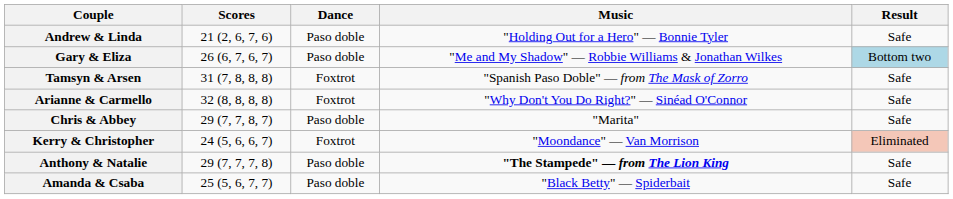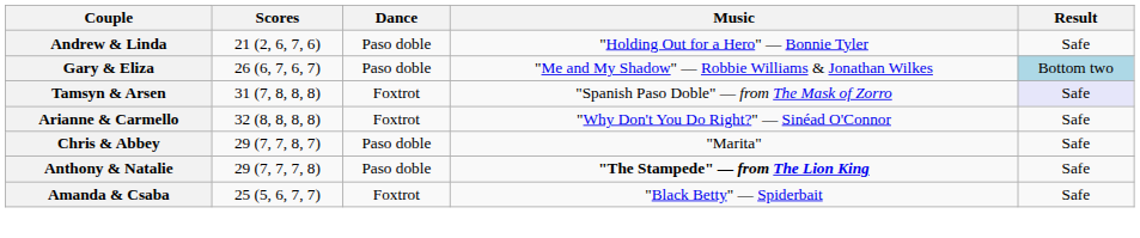 <table class="wikitable sortable" style="text-align:center; width: 90%">
 <tr>
 <th scope="col">Couple</th>
 <th scope="col">Scores</th>
 <th scope="col">Dance</th>
 <th scope="col" class="unsortable">Music</th>
 <th scope="col" class="unsortable">Result</th>
 </tr>
 <tr>
 <th scope="row">Andrew & Linda</th>
 <td>21 (2, 6, 7, 6)</td>
 <td>Paso doble</td>
 <td>"<a href='#'>Holding Out for a Hero</a>" — <a href='#'>Bonnie Tyler</a></td>
 <td>Safe</td>
 </tr>
 <tr>
 <th scope="row">Gary & Eliza</th>
 <td>26 (6, 7, 6, 7)</td>
 <td>Paso doble</td>
 <td>"<a href='#'>Me and My Shadow</a>" — <a href='#'>Robbie Williams</a> & <a href='#'>Jonathan Wilkes</a></td>
 <td bgcolor="lightblue">Bottom two</td>
 </tr>
 <tr>
 <th scope="row">Tamsyn & Arsen</th>
 <td>31 (7, 8, 8, 8)</td>
 <td>Foxtrot</td>
 <td>"Spanish Paso Doble" — <em>from <a href='#'>The Mask of Zorro</a></em></td>
-<td>Safe</td>
+<td style="background: lavender;">Safe</td>
 </tr>
 <tr>
 <th scope="row">Arianne & Carmello</th>
 <td>32 (8, 8, 8, 8)</td>
 <td>Foxtrot</td>
 <td>"<a href='#'>Why Don't You Do Right?</a>" — <a href='#'>Sinéad O'Connor</a></td>
 <td>Safe</td>
 </tr>
 <tr>
 <th scope="row">Chris & Abbey</th>
 <td>29 (7, 7, 8, 7)</td>
 <td>Paso doble</td>
 <td>"Marita"</td>
 <td>Safe</td>
 </tr>
 <tr>
-<th scope="row">Kerry & Christopher</th>
-<td>24 (5, 6, 6, 7)</td>
-<td>Foxtrot</td>
-<td>"<a href='#'>Moondance</a>" — <a href='#'>Van Morrison</a></td>
-<td bgcolor="f4c7b8">Eliminated</td>
-</tr>
-<tr>
 <th scope="row">Anthony & Natalie</th>
 <td>29 (7, 7, 7, 8)</td>
 <td>Paso doble</td>
 <td><strong>"The Stampede" — <em>from <a href='#'>The Lion King</a></em></strong></td>
 <td>Safe</td>
 </tr>
 <tr>
 <th scope="row">Amanda & Csaba</th>
 <td>25 (5, 6, 7, 7)</td>
-<td>Paso doble</td>
+<td>Foxtrot</td>
 <td>"<a href='#'>Black Betty</a>" — <a href='#'>Spiderbait</a></td>
 <td>Safe</td>
 </tr>
 </table>
